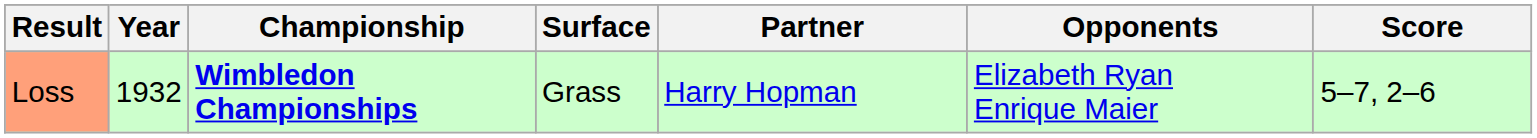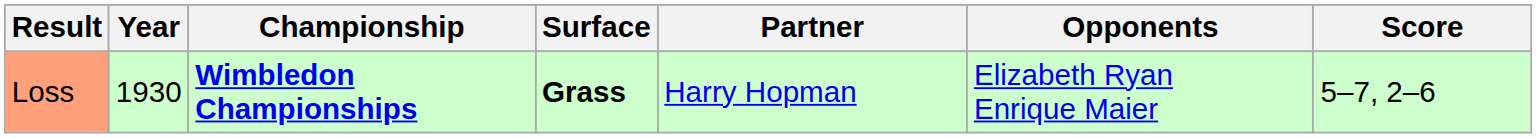 <table class="sortable wikitable">
 <tr>
 <th style="width:40px">Result</th>
 <th style="width:30px">Year</th>
 <th style="width:180px">Championship</th>
 <th style="width:50px">Surface</th>
 <th style="width:160px">Partner</th>
 <th style="width:180px">Opponents</th>
 <th style="width:110px" class="unsortable">Score</th>
 </tr>
 <tr style="background:#cfc;">
 <td style="background:#ffa07a;">Loss</td>
-<td>1932</td>
+<td>1930</td>
 <td><strong><a href='#'>Wimbledon Championships</a></strong></td>
-<td>Grass</td>
+<td><strong>Grass</strong></td>
 <td> <a href='#'>Harry Hopman</a></td>
 <td> <a href='#'>Elizabeth Ryan</a><br>  <a href='#'>Enrique Maier</a></td>
 <td>5–7, 2–6</td>
 </tr>
 </table>
